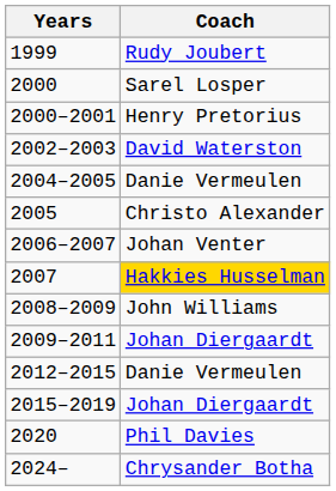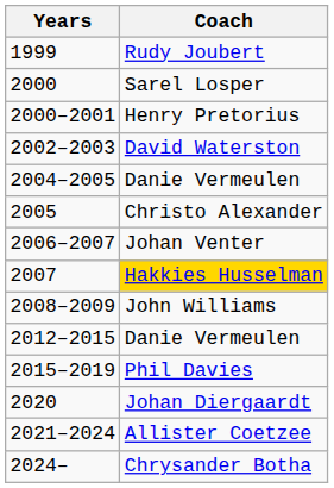 <table class=wikitable>
 <tr>
 <th>Years</th>
 <th>Coach</th>
 </tr>
 <tr>
 <td>1999</td>
 <td> <a href='#'>Rudy Joubert</a></td>
 </tr>
 <tr>
 <td>2000</td>
 <td> Sarel Losper</td>
 </tr>
 <tr>
 <td>2000–2001</td>
 <td> Henry Pretorius</td>
 </tr>
 <tr>
 <td>2002–2003</td>
 <td> <a href='#'>David Waterston</a></td>
 </tr>
 <tr>
 <td>2004–2005</td>
 <td> Danie Vermeulen</td>
 </tr>
 <tr>
 <td>2005</td>
 <td> Christo Alexander</td>
 </tr>
 <tr>
 <td>2006–2007</td>
 <td> Johan Venter</td>
 </tr>
 <tr>
 <td>2007</td>
 <td style="background: gold;"> <a href='#'>Hakkies Husselman</a></td>
 </tr>
 <tr>
 <td>2008–2009</td>
 <td> John Williams</td>
 </tr>
 <tr>
-<td>2009–2011</td>
-<td> <a href='#'>Johan Diergaardt</a></td>
-</tr>
-<tr>
 <td>2012–2015</td>
 <td> Danie Vermeulen</td>
 </tr>
 <tr>
 <td>2015–2019</td>
+<td> <a href='#'>Phil Davies</a></td>
+</tr>
+<tr>
+<td>2020</td>
 <td> <a href='#'>Johan Diergaardt</a></td>
 </tr>
 <tr>
-<td>2020</td>
-<td> <a href='#'>Phil Davies</a></td>
+<td>2021–2024</td>
+<td> <a href='#'>Allister Coetzee</a></td>
 </tr>
 <tr>
 <td>2024–</td>
 <td> <a href='#'>Chrysander Botha</a></td>
 </tr>
 </table>
